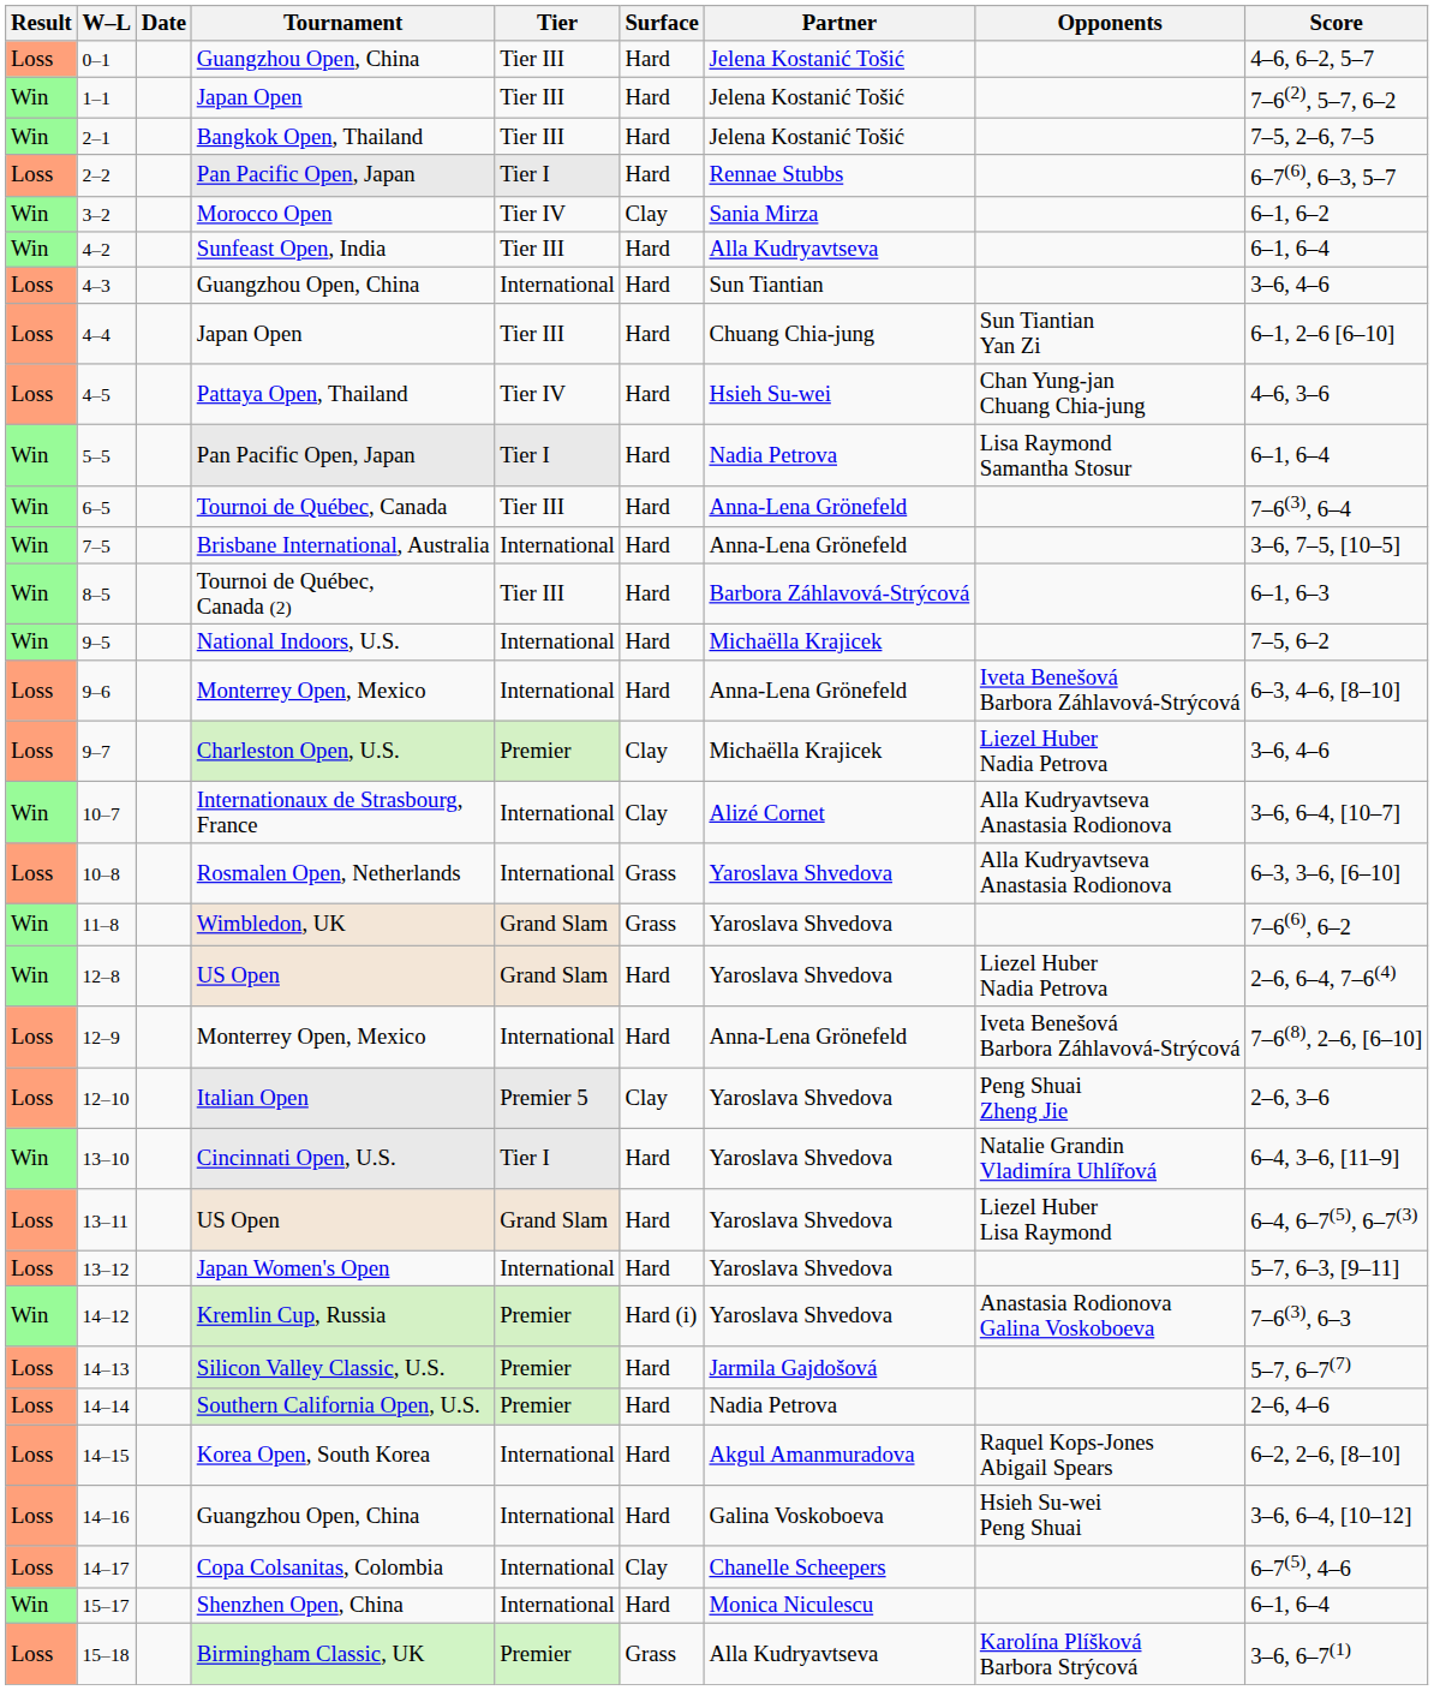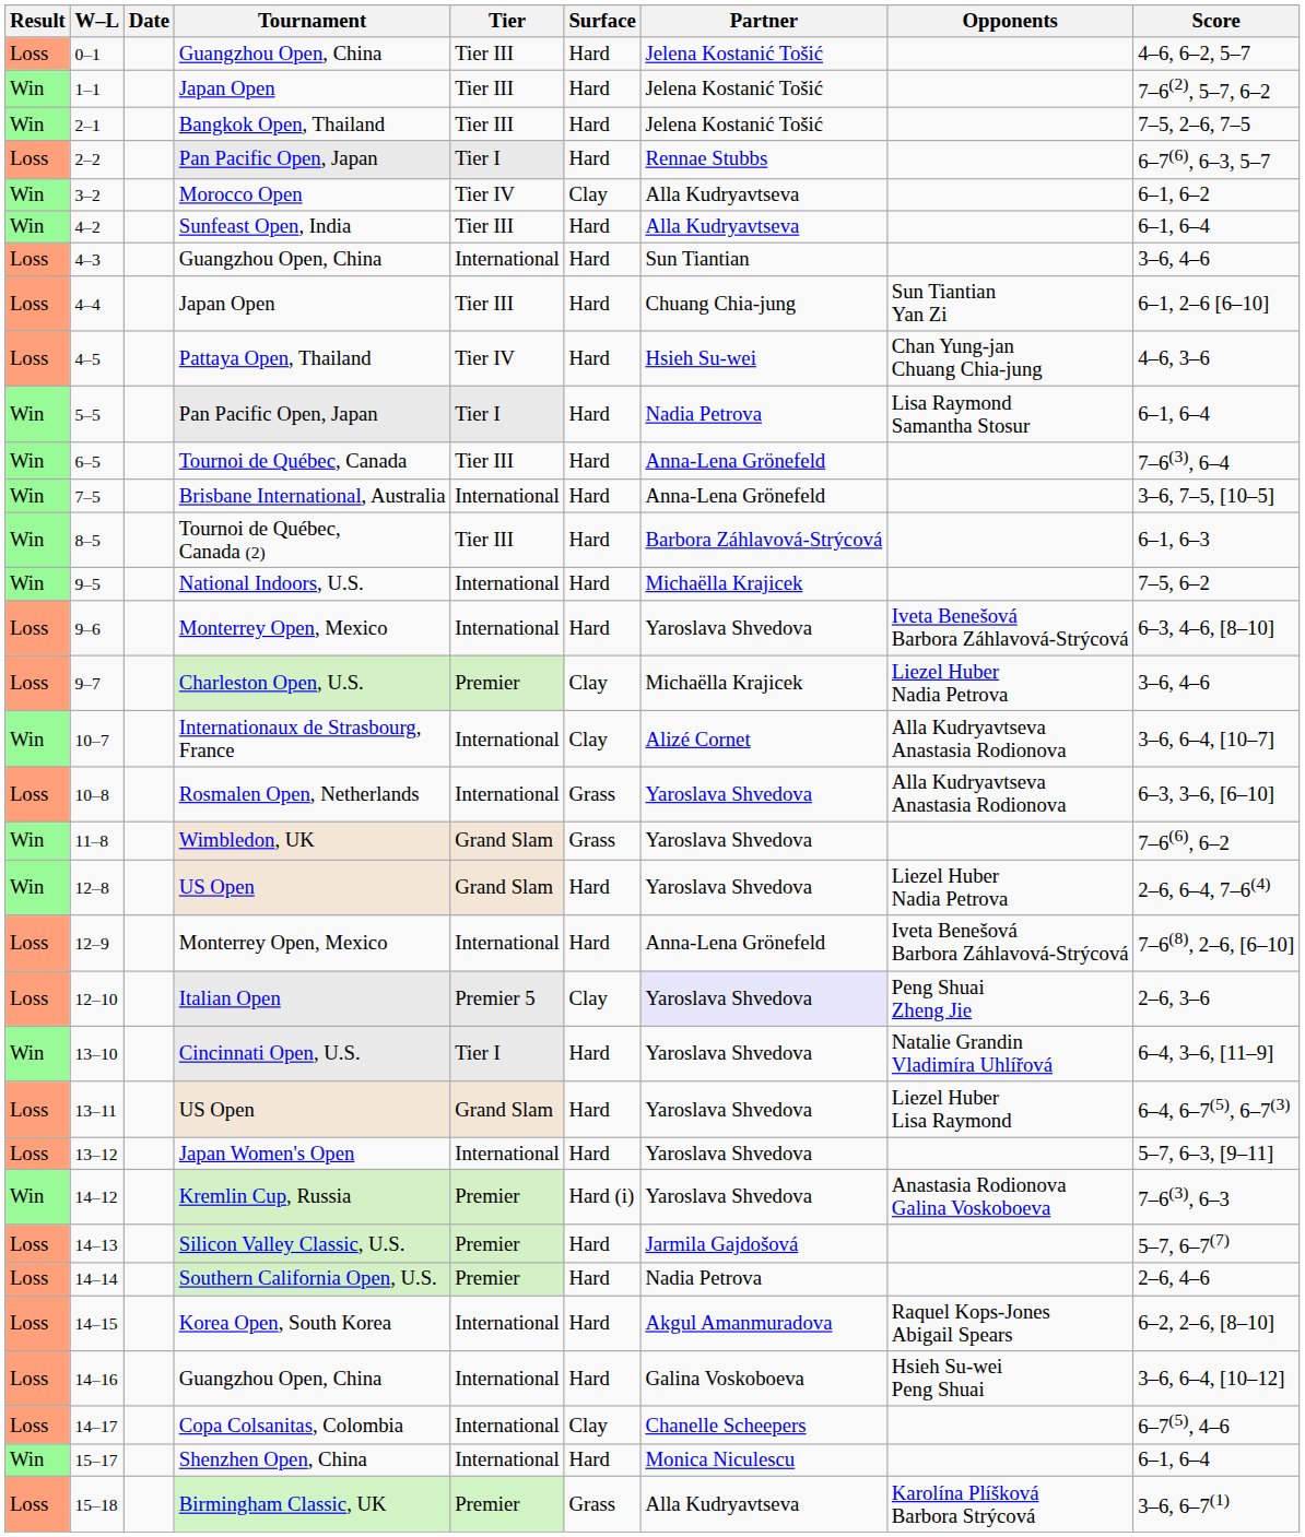 <table class="sortable wikitable">
 <tr>
 <th>Result</th>
 <th class="unsortable">W–L</th>
 <th>Date</th>
 <th>Tournament</th>
 <th>Tier</th>
 <th>Surface</th>
 <th>Partner</th>
 <th>Opponents</th>
 <th class="unsortable">Score</th>
 </tr>
 <tr>
 <td style="background:#ffa07a;">Loss</td>
 <td><small>0–1</small></td>
 <td></td>
 <td><a href='#'>Guangzhou Open</a>, China</td>
 <td>Tier III</td>
 <td>Hard</td>
 <td> <a href='#'>Jelena Kostanić Tošić</a></td>
 <td></td>
 <td>4–6, 6–2, 5–7</td>
 </tr>
 <tr>
 <td style="background:#98fb98;">Win</td>
 <td><small>1–1</small></td>
 <td></td>
 <td><a href='#'>Japan Open</a></td>
 <td>Tier III</td>
 <td>Hard</td>
 <td> Jelena Kostanić Tošić</td>
 <td></td>
 <td>7–6<sup>(2)</sup>, 5–7, 6–2</td>
 </tr>
 <tr>
 <td style="background:#98fb98;">Win</td>
 <td><small>2–1</small></td>
 <td><a href='#'></a></td>
 <td><a href='#'>Bangkok Open</a>, Thailand</td>
 <td>Tier III</td>
 <td>Hard</td>
 <td> Jelena Kostanić Tošić</td>
 <td></td>
 <td>7–5, 2–6, 7–5</td>
 </tr>
 <tr>
 <td style="background:#ffa07a;">Loss</td>
 <td><small>2–2</small></td>
 <td><a href='#'></a></td>
 <td style="background:#e9e9e9;"><a href='#'>Pan Pacific Open</a>, Japan</td>
 <td style="background:#e9e9e9;">Tier I</td>
 <td>Hard</td>
 <td> <a href='#'>Rennae Stubbs</a></td>
 <td></td>
 <td>6–7<sup>(6)</sup>, 6–3, 5–7</td>
 </tr>
 <tr>
 <td style="background:#98fb98;">Win</td>
 <td><small>3–2</small></td>
 <td><a href='#'></a></td>
 <td><a href='#'>Morocco Open</a></td>
 <td>Tier IV</td>
 <td>Clay</td>
-<td> <a href='#'>Sania Mirza</a></td>
+<td> Alla Kudryavtseva</td>
 <td></td>
 <td>6–1, 6–2</td>
 </tr>
 <tr>
 <td style="background:#98fb98;">Win</td>
 <td><small>4–2</small></td>
 <td><a href='#'></a></td>
 <td><a href='#'>Sunfeast Open</a>, India</td>
 <td>Tier III</td>
 <td>Hard</td>
 <td> <a href='#'>Alla Kudryavtseva</a></td>
 <td></td>
 <td>6–1, 6–4</td>
 </tr>
 <tr>
 <td style="background:#ffa07a;">Loss</td>
 <td><small>4–3</small></td>
 <td></td>
 <td>Guangzhou Open, China</td>
 <td>International</td>
 <td>Hard</td>
 <td> Sun Tiantian</td>
 <td></td>
 <td>3–6, 4–6</td>
 </tr>
 <tr>
 <td style="background:#ffa07a;">Loss</td>
 <td><small>4–4</small></td>
 <td><a href='#'></a></td>
 <td>Japan Open</td>
 <td>Tier III</td>
 <td>Hard</td>
 <td> Chuang Chia-jung</td>
 <td> Sun Tiantian<br> Yan Zi</td>
 <td>6–1, 2–6 [6–10]</td>
 </tr>
 <tr>
 <td style="background:#ffa07a;">Loss</td>
 <td><small>4–5</small></td>
 <td><a href='#'></a></td>
 <td><a href='#'>Pattaya Open</a>, Thailand</td>
 <td>Tier IV</td>
 <td>Hard</td>
 <td> <a href='#'>Hsieh Su-wei</a></td>
 <td> Chan Yung-jan<br> Chuang Chia-jung</td>
 <td>4–6, 3–6</td>
 </tr>
 <tr>
 <td style="background:#98fb98;">Win</td>
 <td><small>5–5</small></td>
 <td><a href='#'></a></td>
 <td style="background:#e9e9e9;">Pan Pacific Open, Japan</td>
 <td bgcolor=e9e9e9>Tier I</td>
 <td>Hard</td>
 <td> <a href='#'>Nadia Petrova</a></td>
 <td> Lisa Raymond<br> Samantha Stosur</td>
 <td>6–1, 6–4</td>
 </tr>
 <tr>
 <td style="background:#98fb98;">Win</td>
 <td><small>6–5</small></td>
 <td><a href='#'></a></td>
 <td><a href='#'>Tournoi de Québec</a>, Canada</td>
 <td>Tier III</td>
 <td>Hard</td>
 <td> <a href='#'>Anna-Lena Grönefeld</a></td>
 <td></td>
 <td>7–6<sup>(3)</sup>, 6–4</td>
 </tr>
 <tr>
 <td style="background:#98fb98;">Win</td>
 <td><small>7–5</small></td>
 <td><a href='#'></a></td>
 <td><a href='#'>Brisbane International</a>, Australia</td>
 <td>International</td>
 <td>Hard</td>
 <td> Anna-Lena Grönefeld</td>
 <td></td>
 <td>3–6, 7–5, [10–5]</td>
 </tr>
 <tr>
 <td style="background:#98fb98;">Win</td>
 <td><small>8–5</small></td>
 <td><a href='#'></a></td>
 <td>Tournoi de Québec, <br>Canada <small>(2)</small></td>
 <td>Tier III</td>
 <td>Hard</td>
 <td> <a href='#'>Barbora Záhlavová-Strýcová</a></td>
 <td></td>
 <td>6–1, 6–3</td>
 </tr>
 <tr>
 <td style="background:#98fb98;">Win</td>
 <td><small>9–5</small></td>
 <td></td>
 <td><a href='#'>National Indoors</a>, U.S.</td>
 <td>International</td>
 <td>Hard</td>
 <td> <a href='#'>Michaëlla Krajicek</a></td>
 <td></td>
 <td>7–5, 6–2</td>
 </tr>
 <tr>
 <td style="background:#ffa07a;">Loss</td>
 <td><small>9–6</small></td>
 <td><a href='#'></a></td>
 <td><a href='#'>Monterrey Open</a>, Mexico</td>
 <td>International</td>
 <td>Hard</td>
-<td> Anna-Lena Grönefeld</td>
+<td> Yaroslava Shvedova</td>
 <td> <a href='#'>Iveta Benešová</a><br> Barbora Záhlavová-Strýcová</td>
 <td>6–3, 4–6, [8–10]</td>
 </tr>
 <tr>
 <td style="background:#ffa07a;">Loss</td>
 <td><small>9–7</small></td>
 <td><a href='#'></a></td>
 <td style="background:#d4f1c5;"><a href='#'>Charleston Open</a>, U.S.</td>
 <td bgcolor=d4f1c5>Premier</td>
 <td>Clay</td>
 <td> Michaëlla Krajicek</td>
 <td> <a href='#'>Liezel Huber</a><br> Nadia Petrova</td>
 <td>3–6, 4–6</td>
 </tr>
 <tr>
 <td style="background:#98fb98;">Win</td>
 <td><small>10–7</small></td>
 <td><a href='#'></a></td>
 <td><a href='#'>Internationaux de Strasbourg</a>, <br>France</td>
 <td>International</td>
 <td>Clay</td>
 <td> <a href='#'>Alizé Cornet</a></td>
 <td> Alla Kudryavtseva<br> Anastasia Rodionova</td>
 <td>3–6, 6–4, [10–7]</td>
 </tr>
 <tr>
 <td style="background:#ffa07a;">Loss</td>
 <td><small>10–8</small></td>
 <td><a href='#'></a></td>
 <td><a href='#'>Rosmalen Open</a>, Netherlands</td>
 <td>International</td>
 <td>Grass</td>
 <td> <a href='#'>Yaroslava Shvedova</a></td>
 <td> Alla Kudryavtseva<br> Anastasia Rodionova</td>
 <td>6–3, 3–6, [6–10]</td>
 </tr>
 <tr>
 <td style="background:#98fb98;">Win</td>
 <td><small>11–8</small></td>
 <td><a href='#'></a></td>
 <td style="background:#f3e6d7;"><a href='#'>Wimbledon</a>, UK</td>
 <td bgcolor=f3e6d7>Grand Slam</td>
 <td>Grass</td>
 <td> Yaroslava Shvedova</td>
 <td></td>
 <td>7–6<sup>(6)</sup>, 6–2</td>
 </tr>
 <tr>
 <td style="background:#98fb98;">Win</td>
 <td><small>12–8</small></td>
 <td><a href='#'></a></td>
 <td style="background:#f3e6d7;"><a href='#'>US Open</a></td>
 <td bgcolor=f3e6d7>Grand Slam</td>
 <td>Hard</td>
 <td> Yaroslava Shvedova</td>
 <td> Liezel Huber<br> Nadia Petrova</td>
 <td>2–6, 6–4, 7–6<sup>(4)</sup></td>
 </tr>
 <tr>
 <td style="background:#ffa07a;">Loss</td>
 <td><small>12–9</small></td>
 <td><a href='#'></a></td>
 <td>Monterrey Open, Mexico</td>
 <td>International</td>
 <td>Hard</td>
 <td> Anna-Lena Grönefeld</td>
 <td> Iveta Benešová<br> Barbora Záhlavová-Strýcová</td>
 <td>7–6<sup>(8)</sup>, 2–6, [6–10]</td>
 </tr>
 <tr>
 <td style="background:#ffa07a;">Loss</td>
 <td><small>12–10</small></td>
 <td><a href='#'></a></td>
 <td style="background:#e9e9e9;"><a href='#'>Italian Open</a></td>
 <td bgcolor=e9e9e9>Premier 5</td>
 <td>Clay</td>
-<td> Yaroslava Shvedova</td>
+<td style="background: lavender;"> Yaroslava Shvedova</td>
 <td> Peng Shuai<br> <a href='#'>Zheng Jie</a></td>
 <td>2–6, 3–6</td>
 </tr>
 <tr>
 <td style="background:#98fb98;">Win</td>
 <td><small>13–10</small></td>
 <td><a href='#'></a></td>
 <td style="background:#e9e9e9;"><a href='#'>Cincinnati Open</a>, U.S.</td>
 <td bgcolor=e9e9e9>Tier I</td>
 <td>Hard</td>
 <td> Yaroslava Shvedova</td>
 <td> Natalie Grandin<br> <a href='#'>Vladimíra Uhlířová</a></td>
 <td>6–4, 3–6, [11–9]</td>
 </tr>
 <tr>
 <td style="background:#ffa07a;">Loss</td>
 <td><small>13–11</small></td>
 <td><a href='#'></a></td>
 <td style="background:#f3e6d7;">US Open</td>
 <td bgcolor=f3e6d7>Grand Slam</td>
 <td>Hard</td>
 <td> Yaroslava Shvedova</td>
 <td> Liezel Huber<br> Lisa Raymond</td>
 <td>6–4, 6–7<sup>(5)</sup>, 6–7<sup>(3)</sup></td>
 </tr>
 <tr>
 <td style="background:#ffa07a;">Loss</td>
 <td><small>13–12</small></td>
 <td><a href='#'></a></td>
 <td><a href='#'>Japan Women's Open</a></td>
 <td>International</td>
 <td>Hard</td>
 <td> Yaroslava Shvedova</td>
 <td></td>
 <td>5–7, 6–3, [9–11]</td>
 </tr>
 <tr>
 <td style="background:#98fb98;">Win</td>
 <td><small>14–12</small></td>
 <td><a href='#'></a></td>
 <td style="background:#d4f1c5;"><a href='#'>Kremlin Cup</a>, Russia</td>
 <td bgcolor=d4f1c5>Premier</td>
 <td>Hard (i)</td>
 <td> Yaroslava Shvedova</td>
 <td> Anastasia Rodionova<br> <a href='#'>Galina Voskoboeva</a></td>
 <td>7–6<sup>(3)</sup>, 6–3</td>
 </tr>
 <tr>
 <td style="background:#ffa07a;">Loss</td>
 <td><small>14–13</small></td>
 <td><a href='#'></a></td>
 <td style="background:#d4f1c5;"><a href='#'>Silicon Valley Classic</a>, U.S.</td>
 <td style="background:#d4f1c5;">Premier</td>
 <td>Hard</td>
 <td> <a href='#'>Jarmila Gajdošová</a></td>
 <td></td>
 <td>5–7, 6–7<sup>(7)</sup></td>
 </tr>
 <tr>
 <td style="background:#ffa07a;">Loss</td>
 <td><small>14–14</small></td>
 <td><a href='#'></a></td>
 <td style="background:#d4f1c5;"><a href='#'>Southern California Open</a>, U.S.</td>
 <td style="background:#d4f1c5;">Premier</td>
 <td>Hard</td>
 <td> Nadia Petrova</td>
 <td></td>
 <td>2–6, 4–6</td>
 </tr>
 <tr>
 <td style="background:#ffa07a;">Loss</td>
 <td><small>14–15</small></td>
 <td><a href='#'></a></td>
 <td><a href='#'>Korea Open</a>, South Korea</td>
 <td>International</td>
 <td>Hard</td>
 <td> <a href='#'>Akgul Amanmuradova</a></td>
 <td> Raquel Kops-Jones<br> Abigail Spears</td>
 <td>6–2, 2–6, [8–10]</td>
 </tr>
 <tr>
 <td style="background:#ffa07a;">Loss</td>
 <td><small>14–16</small></td>
 <td><a href='#'></a></td>
 <td>Guangzhou Open, China</td>
 <td>International</td>
 <td>Hard</td>
 <td> Galina Voskoboeva</td>
 <td> Hsieh Su-wei<br> Peng Shuai</td>
 <td>3–6, 6–4, [10–12]</td>
 </tr>
 <tr>
 <td style="background:#ffa07a;">Loss</td>
 <td><small>14–17</small></td>
 <td><a href='#'></a></td>
 <td><a href='#'>Copa Colsanitas</a>, Colombia</td>
 <td>International</td>
 <td>Clay</td>
 <td> <a href='#'>Chanelle Scheepers</a></td>
 <td></td>
 <td>6–7<sup>(5)</sup>, 4–6</td>
 </tr>
 <tr>
 <td style="background:#98fb98;">Win</td>
 <td><small>15–17</small></td>
 <td><a href='#'></a></td>
 <td><a href='#'>Shenzhen Open</a>, China</td>
 <td>International</td>
 <td>Hard</td>
 <td> <a href='#'>Monica Niculescu</a></td>
 <td></td>
 <td>6–1, 6–4</td>
 </tr>
 <tr>
 <td style="background:#ffa07a;">Loss</td>
 <td><small>15–18</small></td>
 <td><a href='#'></a></td>
 <td style="background:#d1f4c5;"><a href='#'>Birmingham Classic</a>, UK</td>
 <td bgcolor=d1f4c5>Premier</td>
 <td>Grass</td>
 <td> Alla Kudryavtseva</td>
 <td> <a href='#'>Karolína Plíšková</a><br> Barbora Strýcová</td>
 <td>3–6, 6–7<sup>(1)</sup></td>
 </tr>
 </table>
